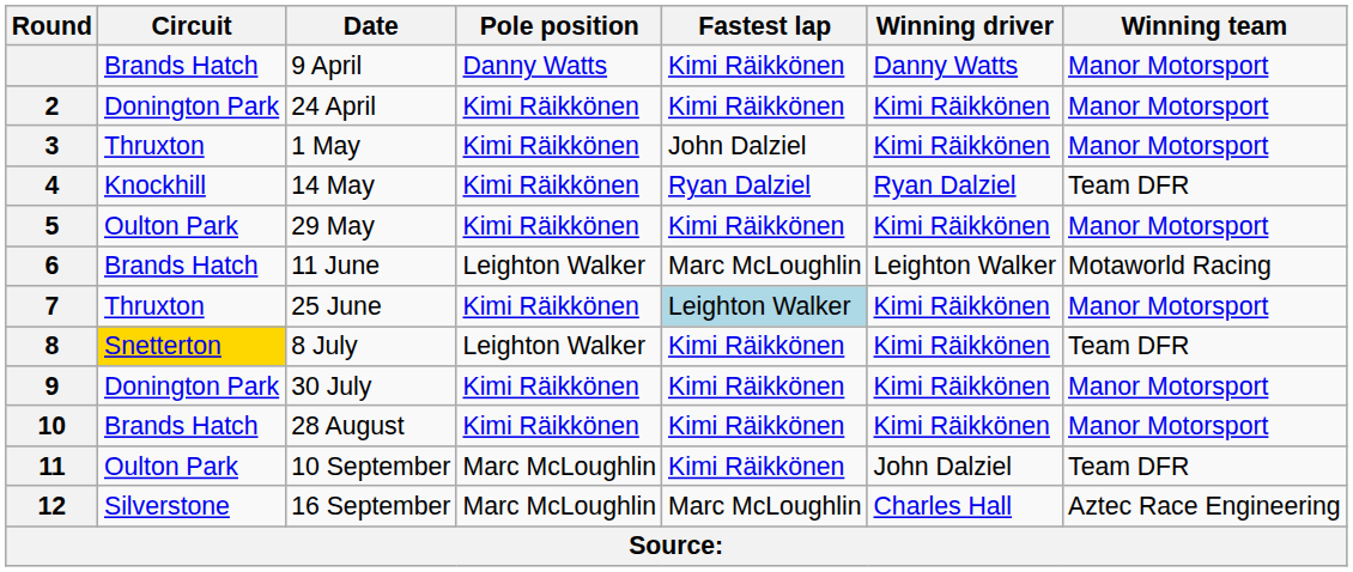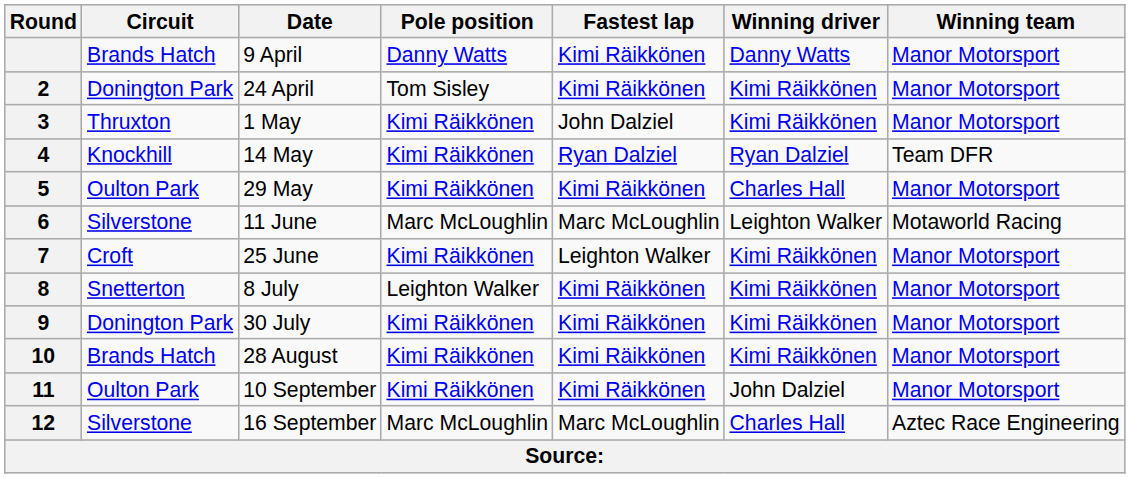 <table class="wikitable" style="font-size:85%">
 <tr>
 <th>Round</th>
 <th>Circuit</th>
 <th>Date</th>
 <th>Pole position</th>
 <th>Fastest lap</th>
 <th>Winning driver</th>
 <th>Winning team</th>
 </tr>
 <tr>
 <th></th>
 <td><a href='#'>Brands Hatch</a></td>
 <td>9 April</td>
 <td> <a href='#'>Danny Watts</a></td>
 <td> <a href='#'>Kimi Räikkönen</a></td>
 <td> <a href='#'>Danny Watts</a></td>
 <td><a href='#'>Manor Motorsport</a></td>
 </tr>
 <tr>
 <th>2</th>
 <td nowrap><a href='#'>Donington Park</a></td>
 <td>24 April</td>
-<td nowrap> <a href='#'>Kimi Räikkönen</a></td>
+<td> Tom Sisley</td>
 <td nowrap> <a href='#'>Kimi Räikkönen</a></td>
 <td nowrap> <a href='#'>Kimi Räikkönen</a></td>
 <td nowrap><a href='#'>Manor Motorsport</a></td>
 </tr>
 <tr>
 <th>3</th>
 <td><a href='#'>Thruxton</a></td>
 <td>1 May</td>
 <td> <a href='#'>Kimi Räikkönen</a></td>
 <td> John Dalziel</td>
 <td> <a href='#'>Kimi Räikkönen</a></td>
 <td><a href='#'>Manor Motorsport</a></td>
 </tr>
 <tr>
 <th>4</th>
 <td><a href='#'>Knockhill</a></td>
 <td>14 May</td>
 <td> <a href='#'>Kimi Räikkönen</a></td>
 <td> <a href='#'>Ryan Dalziel</a></td>
 <td> <a href='#'>Ryan Dalziel</a></td>
 <td>Team DFR</td>
 </tr>
 <tr>
 <th>5</th>
 <td><a href='#'>Oulton Park</a></td>
 <td>29 May</td>
 <td> <a href='#'>Kimi Räikkönen</a></td>
 <td> <a href='#'>Kimi Räikkönen</a></td>
-<td> <a href='#'>Kimi Räikkönen</a></td>
+<td> <a href='#'>Charles Hall</a></td>
 <td><a href='#'>Manor Motorsport</a></td>
 </tr>
 <tr>
 <th>6</th>
-<td><a href='#'>Brands Hatch</a></td>
+<td><a href='#'>Silverstone</a></td>
 <td>11 June</td>
-<td> Leighton Walker</td>
+<td nowrap> Marc McLoughlin</td>
 <td nowrap> Marc McLoughlin</td>
 <td nowrap> Leighton Walker</td>
 <td>Motaworld Racing</td>
 </tr>
 <tr>
 <th>7</th>
-<td><a href='#'>Thruxton</a></td>
+<td><a href='#'>Croft</a></td>
 <td>25 June</td>
 <td> <a href='#'>Kimi Räikkönen</a></td>
-<td style="background: lightblue;"> Leighton Walker</td>
+<td> Leighton Walker</td>
 <td> <a href='#'>Kimi Räikkönen</a></td>
 <td><a href='#'>Manor Motorsport</a></td>
 </tr>
 <tr>
 <th>8</th>
-<td style="background: gold;"><a href='#'>Snetterton</a></td>
+<td><a href='#'>Snetterton</a></td>
 <td>8 July</td>
 <td> Leighton Walker</td>
 <td> <a href='#'>Kimi Räikkönen</a></td>
 <td> <a href='#'>Kimi Räikkönen</a></td>
-<td>Team DFR</td>
+<td><a href='#'>Manor Motorsport</a></td>
 </tr>
 <tr>
 <th>9</th>
 <td><a href='#'>Donington Park</a></td>
 <td>30 July</td>
 <td> <a href='#'>Kimi Räikkönen</a></td>
 <td> <a href='#'>Kimi Räikkönen</a></td>
 <td> <a href='#'>Kimi Räikkönen</a></td>
 <td><a href='#'>Manor Motorsport</a></td>
 </tr>
 <tr>
 <th>10</th>
 <td><a href='#'>Brands Hatch</a></td>
 <td>28 August</td>
 <td> <a href='#'>Kimi Räikkönen</a></td>
 <td> <a href='#'>Kimi Räikkönen</a></td>
 <td> <a href='#'>Kimi Räikkönen</a></td>
 <td><a href='#'>Manor Motorsport</a></td>
 </tr>
 <tr>
 <th>11</th>
 <td><a href='#'>Oulton Park</a></td>
 <td>10 September</td>
-<td> Marc McLoughlin</td>
+<td> <a href='#'>Kimi Räikkönen</a></td>
 <td> <a href='#'>Kimi Räikkönen</a></td>
 <td> John Dalziel</td>
-<td>Team DFR</td>
+<td><a href='#'>Manor Motorsport</a></td>
 </tr>
 <tr>
 <th>12</th>
 <td><a href='#'>Silverstone</a></td>
 <td nowrap>16 September</td>
 <td> Marc McLoughlin</td>
 <td> Marc McLoughlin</td>
 <td> <a href='#'>Charles Hall</a></td>
 <td nowrap>Aztec Race Engineering</td>
 </tr>
 <tr>
 <th colspan="7">Source:</th>
 </tr>
 </table>
